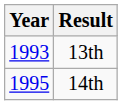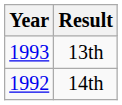 <table class="wikitable" style="text-align:center">
 <tr>
 <th>Year</th>
 <th>Result</th>
 </tr>
 <tr>
 <td><a href='#'>1993</a></td>
 <td>13th</td>
 </tr>
 <tr>
-<td><a href='#'>1995</a></td>
+<td><a href='#'>1992</a></td>
 <td>14th</td>
 </tr>
 </table>
